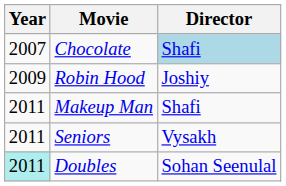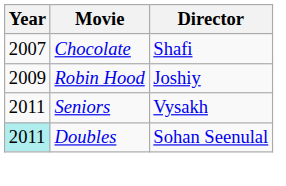 <table class="wikitable">
 <tr>
 <th><strong>Year</strong></th>
 <th><strong>Movie</strong></th>
 <th><strong>Director</strong></th>
 </tr>
 <tr>
 <td>2007</td>
 <td><em><a href='#'>Chocolate</a></em></td>
-<td style="background: lightblue;"><a href='#'>Shafi</a></td>
+<td><a href='#'>Shafi</a></td>
 </tr>
 <tr>
 <td>2009</td>
 <td><em><a href='#'>Robin Hood</a></em></td>
 <td><a href='#'>Joshiy</a></td>
-</tr>
-<tr>
-<td>2011</td>
-<td><em><a href='#'>Makeup Man</a></em></td>
-<td><a href='#'>Shafi</a></td>
 </tr>
 <tr>
 <td>2011</td>
 <td><em><a href='#'>Seniors</a></em></td>
 <td><a href='#'>Vysakh</a></td>
 </tr>
 <tr>
 <td style="background: paleturquoise;">2011</td>
 <td><em><a href='#'>Doubles</a></em></td>
 <td><a href='#'>Sohan Seenulal</a></td>
 </tr>
 </table>
